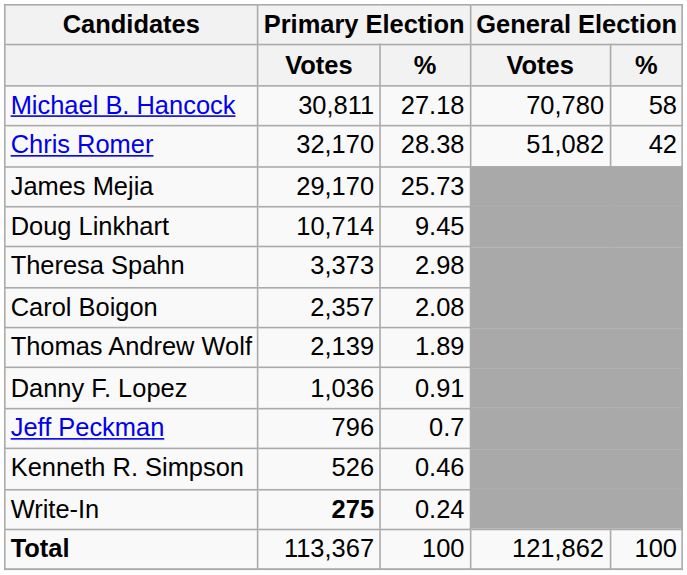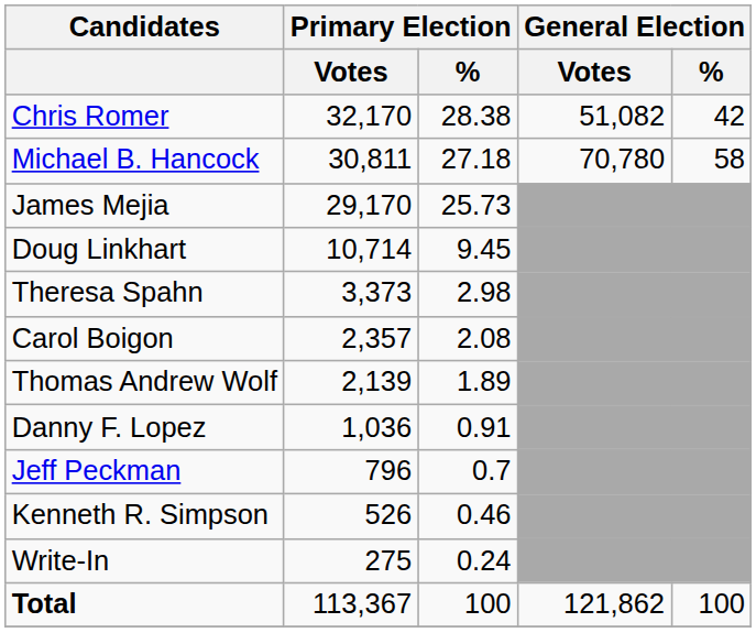 <table class=wikitable>
 <tr>
 <th colspan=1><strong>Candidates</strong></th>
 <th colspan=2><strong>Primary Election</strong></th>
 <th colspan=2><strong>General Election</strong></th>
 </tr>
 <tr>
 <th></th>
 <th>Votes</th>
 <th>%</th>
 <th>Votes</th>
 <th>%</th>
 </tr>
 <tr>
+<td><a href='#'>Chris Romer</a></td>
+<td align="right">32,170</td>
+<td align="right">28.38</td>
+<td align="right">51,082</td>
+<td align="right">42</td>
+</tr>
+<tr>
 <td><a href='#'>Michael B. Hancock</a></td>
 <td align="right">30,811</td>
 <td align="right">27.18</td>
 <td align="right">70,780</td>
 <td align="right">58</td>
-</tr>
-<tr>
-<td><a href='#'>Chris Romer</a></td>
-<td align="right">32,170</td>
-<td align="right">28.38</td>
-<td align="right">51,082</td>
-<td align="right">42</td>
 </tr>
 <tr>
 <td>James Mejia</td>
 <td align="right">29,170</td>
 <td align="right">25.73</td>
 <td colspan=2 bgcolor=darkgray></td>
 </tr>
 <tr>
 <td>Doug Linkhart</td>
 <td align="right">10,714</td>
 <td align="right">9.45</td>
 <td colspan=2 bgcolor=darkgray></td>
 </tr>
 <tr>
 <td>Theresa Spahn</td>
 <td align="right">3,373</td>
 <td align="right">2.98</td>
 <td colspan=2 bgcolor=darkgray></td>
 </tr>
 <tr>
 <td>Carol Boigon</td>
 <td align="right">2,357</td>
 <td align="right">2.08</td>
 <td colspan=2 bgcolor=darkgray></td>
 </tr>
 <tr>
 <td>Thomas Andrew Wolf</td>
 <td align="right">2,139</td>
 <td align="right">1.89</td>
 <td colspan=2 bgcolor=darkgray></td>
 </tr>
 <tr>
 <td>Danny F. Lopez</td>
 <td align="right">1,036</td>
 <td align="right">0.91</td>
 <td colspan=2 bgcolor=darkgray></td>
 </tr>
 <tr>
 <td><a href='#'>Jeff Peckman</a></td>
 <td align="right">796</td>
 <td align="right">0.7</td>
 <td colspan=2 bgcolor=darkgray></td>
 </tr>
 <tr>
 <td>Kenneth R. Simpson</td>
 <td align="right">526</td>
 <td align="right">0.46</td>
 <td colspan=2 bgcolor=darkgray></td>
 </tr>
 <tr>
 <td>Write-In</td>
-<td align="right"><strong>275</strong></td>
+<td align="right">275</td>
 <td align="right">0.24</td>
 <td colspan=2 bgcolor=darkgray></td>
 </tr>
 <tr>
 <td><strong>Total</strong></td>
 <td align="right">113,367</td>
 <td align="right">100</td>
 <td align="right">121,862</td>
 <td align="right">100</td>
 </tr>
 <tr>
 </tr>
 </table>
